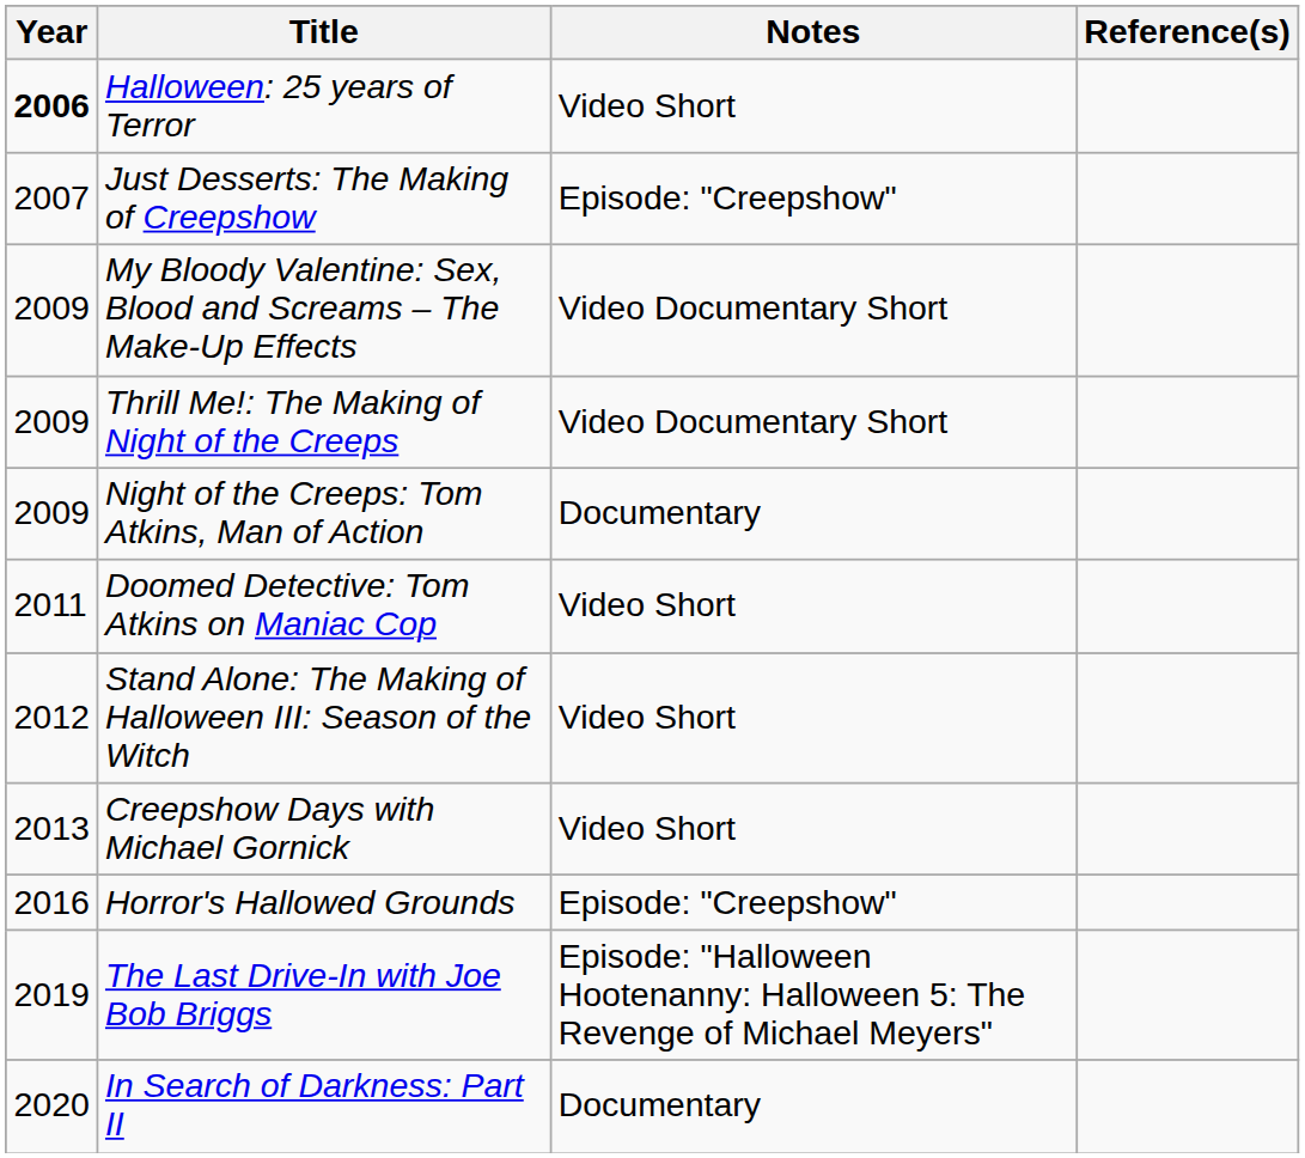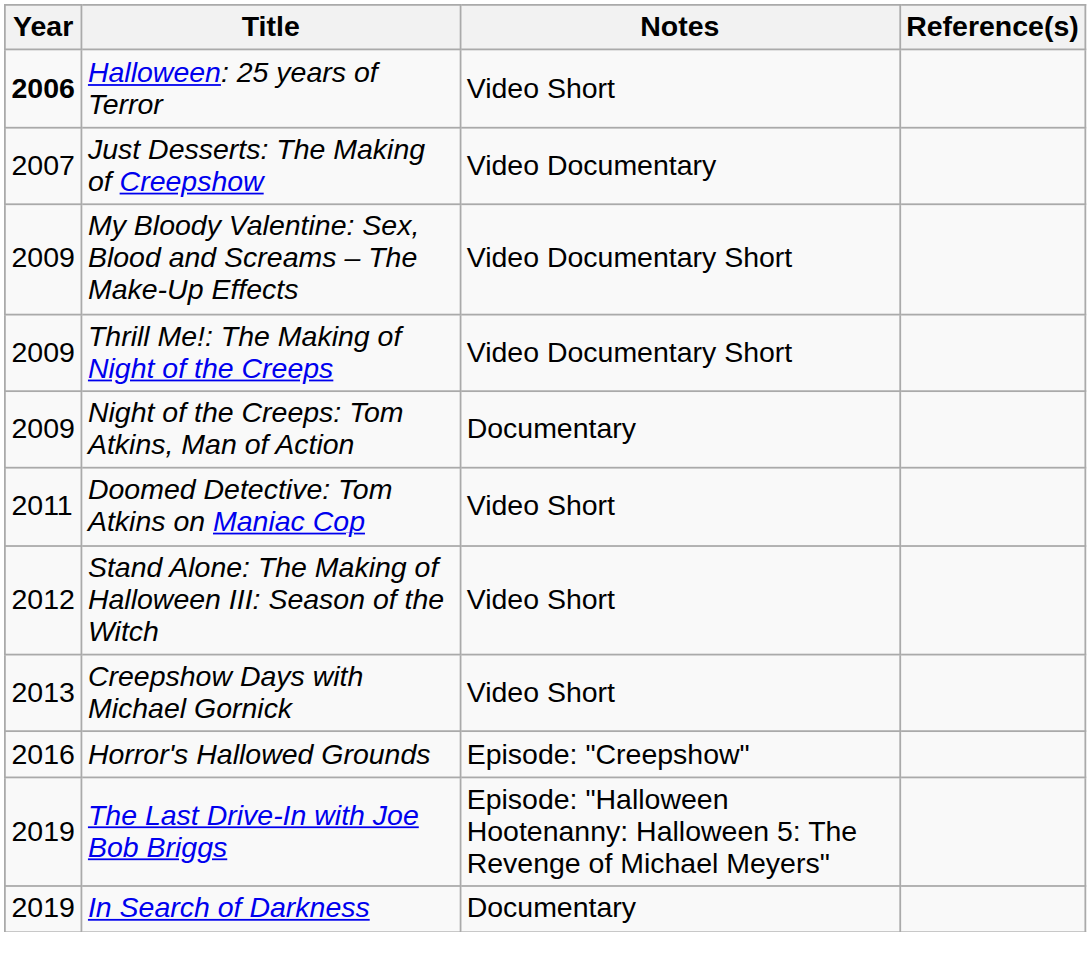 <table class="wikitable sortable">
 <tr>
 <th>Year</th>
 <th>Title</th>
 <th>Notes</th>
 <th>Reference(s)</th>
 </tr>
 <tr>
 <td><strong>2006</strong></td>
 <td><em><a href='#'>Halloween</a>: 25 years of Terror</em></td>
 <td>Video Short</td>
 <td></td>
 </tr>
 <tr>
 <td>2007</td>
 <td><em>Just Desserts: The Making of <a href='#'>Creepshow</a></em></td>
-<td>Episode: "Creepshow"</td>
+<td>Video Documentary</td>
 <td></td>
 </tr>
 <tr>
 <td>2009</td>
 <td><em>My Bloody Valentine: Sex, Blood and Screams – The Make-Up Effects</em></td>
 <td>Video Documentary Short</td>
 <td></td>
 </tr>
 <tr>
 <td>2009</td>
 <td><em>Thrill Me!: The Making of <a href='#'>Night of the Creeps</a></em></td>
 <td>Video Documentary Short</td>
 <td></td>
 </tr>
 <tr>
 <td>2009</td>
 <td><em>Night of the Creeps: Tom Atkins, Man of Action</em></td>
 <td>Documentary</td>
 <td></td>
 </tr>
 <tr>
 <td>2011</td>
 <td><em>Doomed Detective: Tom Atkins on <a href='#'>Maniac Cop</a></em></td>
 <td>Video Short</td>
 <td></td>
 </tr>
 <tr>
 <td>2012</td>
 <td><em>Stand Alone: The Making of Halloween III: Season of the Witch</em></td>
 <td>Video Short</td>
 <td></td>
 </tr>
 <tr>
 <td>2013</td>
 <td><em>Creepshow Days with Michael Gornick</em></td>
 <td>Video Short</td>
 <td></td>
 </tr>
 <tr>
 <td>2016</td>
 <td><em>Horror's Hallowed Grounds</em></td>
 <td>Episode: "Creepshow"</td>
 <td></td>
 </tr>
 <tr>
 <td>2019</td>
 <td><em><a href='#'>The Last Drive-In with Joe Bob Briggs</a></em></td>
 <td>Episode: "Halloween Hootenanny: Halloween 5: The Revenge of Michael Meyers"</td>
 <td></td>
 </tr>
 <tr>
-<td>2020</td>
-<td><em><a href='#'>In Search of Darkness: Part II</a></em></td>
+<td>2019</td>
+<td><em><a href='#'>In Search of Darkness</a></em></td>
 <td>Documentary</td>
 <td></td>
 </tr>
 </table>
